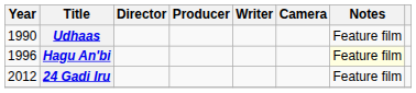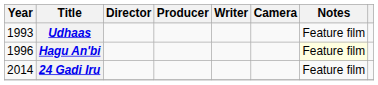 <table class="wikitable sortable plainrowheaders">
 <tr style="background:#ccc; text-align:center;">
 <th scope="col">Year</th>
 <th scope="col">Title</th>
 <th scope="col">Director</th>
 <th scope="col">Producer</th>
 <th scope="col">Writer</th>
 <th scope="col">Camera</th>
 <th scope="col">Notes</th>
 <th scope="col" class="unsortable"></th>
 </tr>
 <tr>
-<td>1990</td>
+<td>1993</td>
 <th scope="row"><em><a href='#'>Udhaas</a></em></th>
 <td></td>
 <td></td>
 <td></td>
 <td></td>
 <td>Feature film</td>
 <td style="text-align: center;"></td>
 </tr>
 <tr>
 <td>1996</td>
 <th scope="row"><em><a href='#'>Hagu An'bi</a></em></th>
 <td></td>
 <td></td>
 <td></td>
 <td></td>
 <td style="background: lightyellow;">Feature film</td>
 <td style="text-align: center;"></td>
 </tr>
 <tr>
-<td>2012</td>
+<td>2014</td>
 <th scope="row"><em><a href='#'>24 Gadi Iru</a></em></th>
 <td></td>
 <td></td>
 <td></td>
 <td></td>
 <td>Feature film</td>
 <td style="text-align: center;"></td>
 </tr>
 <tr>
 </tr>
 </table>
